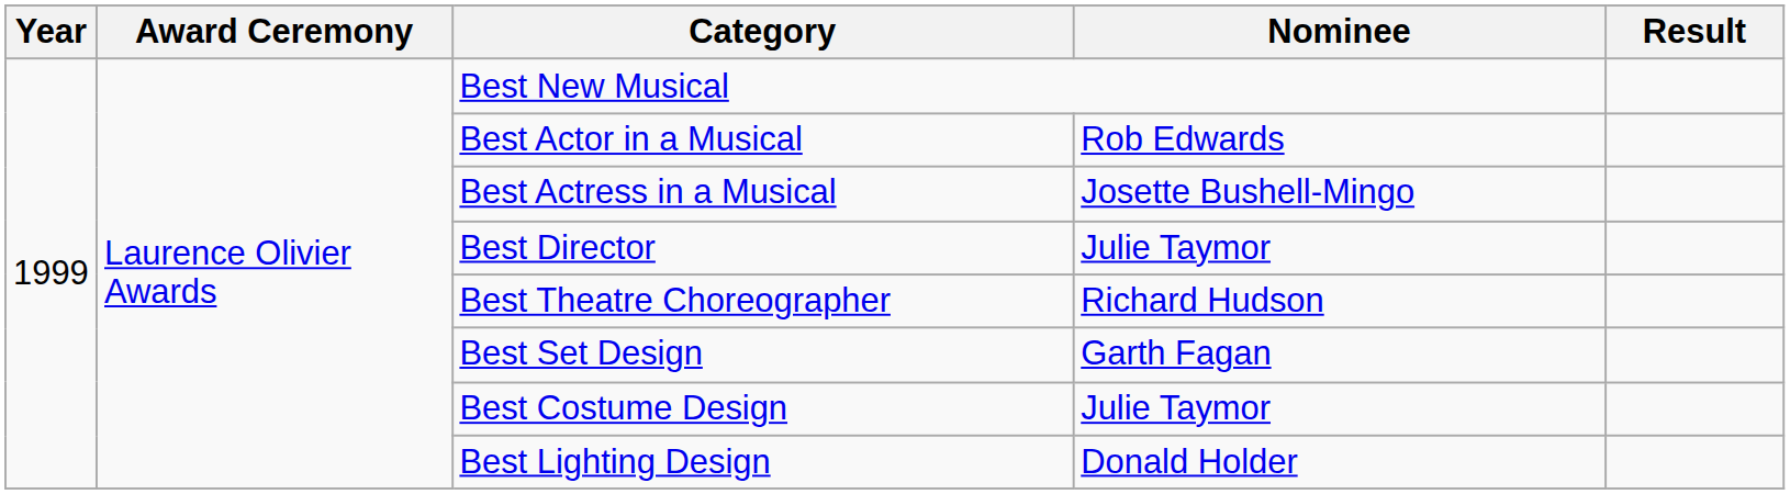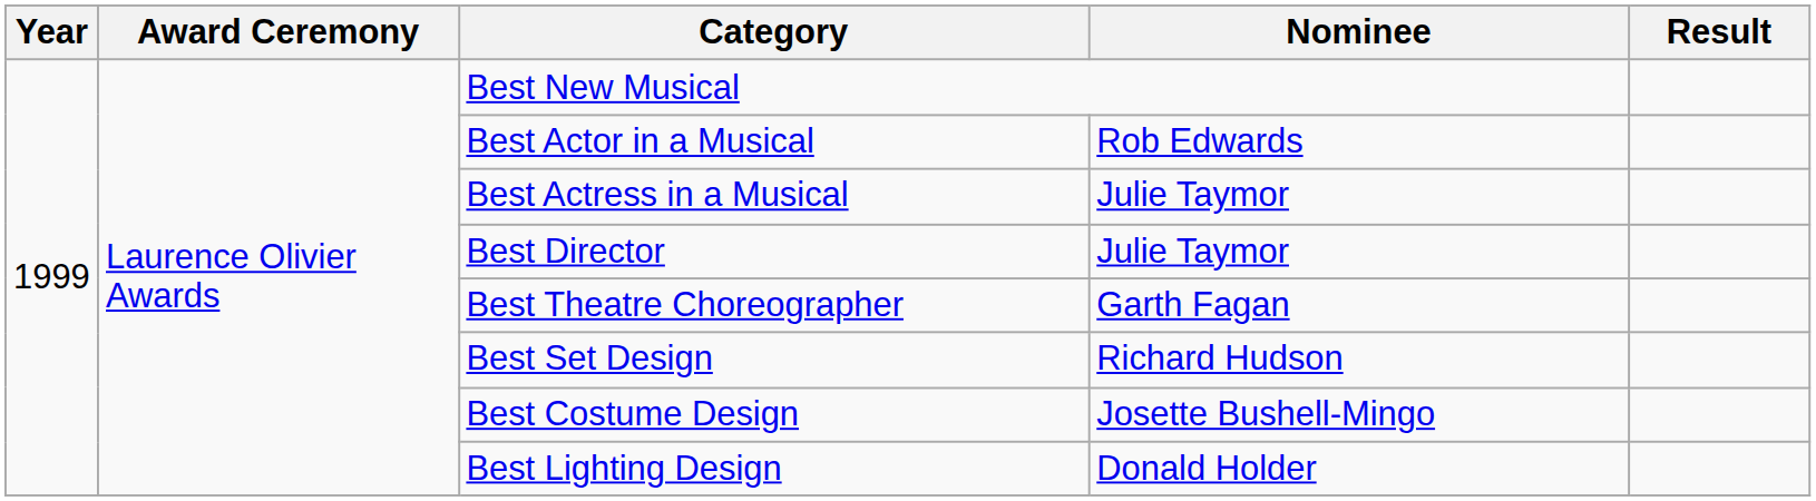 <table class="wikitable" width="95%">
 <tr>
 <th width="5%">Year</th>
 <th width="20%">Award Ceremony</th>
 <th width="35%">Category</th>
 <th width="30%">Nominee</th>
 <th width="10%">Result</th>
 </tr>
 <tr>
 <td rowspan="8" align="center">1999</td>
 <td rowspan="8"><a href='#'>Laurence Olivier Awards</a></td>
 <td colspan="2"><a href='#'>Best New Musical</a></td>
 <td></td>
 </tr>
 <tr>
 <td><a href='#'>Best Actor in a Musical</a></td>
 <td><a href='#'>Rob Edwards</a></td>
 <td></td>
 </tr>
 <tr>
 <td><a href='#'>Best Actress in a Musical</a></td>
-<td><a href='#'>Josette Bushell-Mingo</a></td>
+<td><a href='#'>Julie Taymor</a></td>
 <td></td>
 </tr>
 <tr>
 <td><a href='#'>Best Director</a></td>
 <td><a href='#'>Julie Taymor</a></td>
 <td></td>
 </tr>
 <tr>
 <td><a href='#'>Best Theatre Choreographer</a></td>
+<td><a href='#'>Garth Fagan</a></td>
+<td></td>
+</tr>
+<tr>
+<td><a href='#'>Best Set Design</a></td>
 <td><a href='#'>Richard Hudson</a></td>
 <td></td>
 </tr>
 <tr>
-<td><a href='#'>Best Set Design</a></td>
-<td><a href='#'>Garth Fagan</a></td>
-<td></td>
-</tr>
-<tr>
 <td><a href='#'>Best Costume Design</a></td>
-<td><a href='#'>Julie Taymor</a></td>
+<td><a href='#'>Josette Bushell-Mingo</a></td>
 <td></td>
 </tr>
 <tr>
 <td><a href='#'>Best Lighting Design</a></td>
 <td><a href='#'>Donald Holder</a></td>
 <td></td>
 </tr>
 </table>
